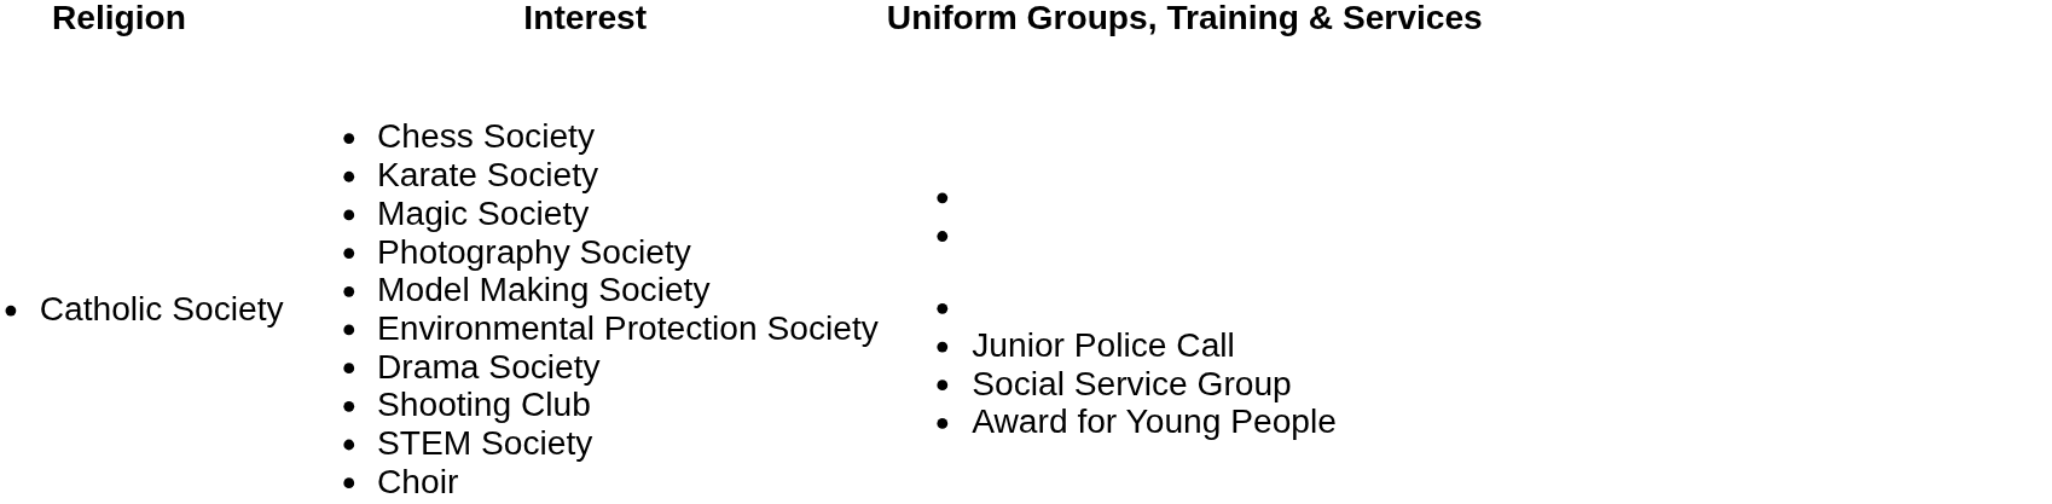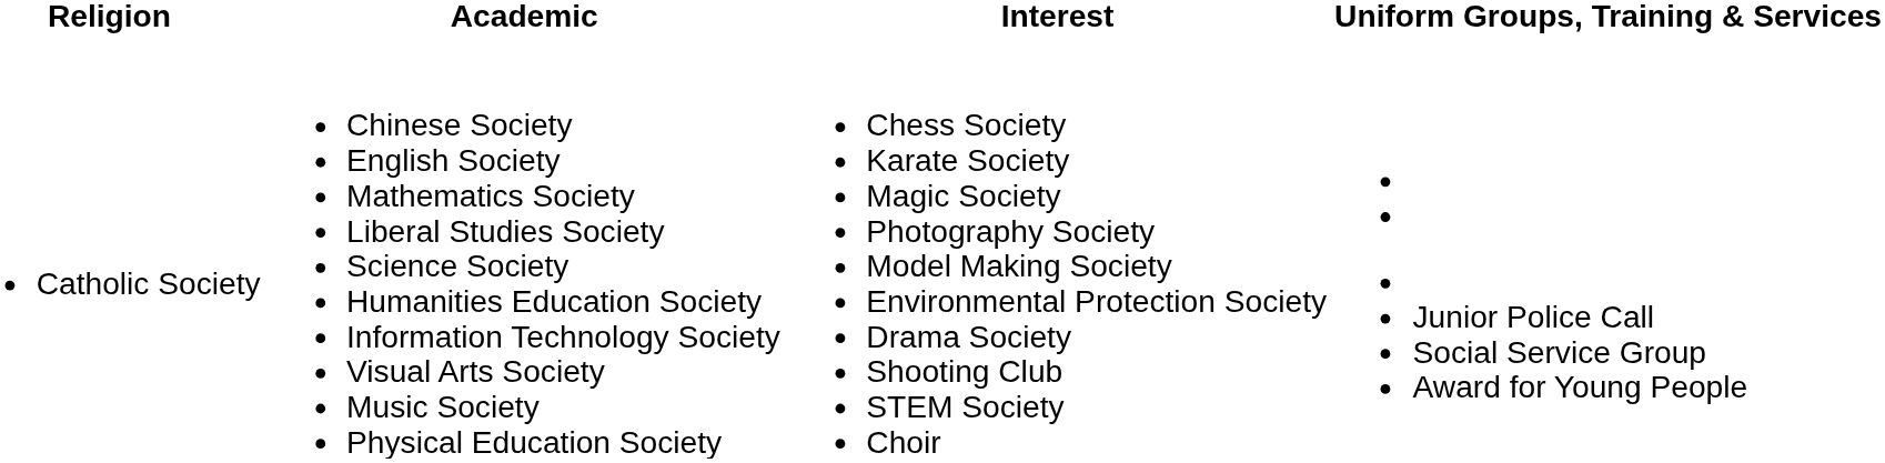 <table>
 <tr>
 <th>Religion</th>
+<th>Academic</th>
 <th>Interest</th>
 <th>Uniform Groups, Training & Services</th>
 </tr>
 <tr>
 <td><br><ul><li>Catholic Society</li></ul></td>
+<td><br><ul><li>Chinese Society</li><li>English Society</li><li>Mathematics Society</li><li>Liberal Studies Society</li><li>Science Society</li><li>Humanities Education Society</li><li>Information Technology Society</li><li>Visual Arts Society</li><li>Music Society</li><li>Physical Education Society</li></ul></td>
 <td><br><ul><li>Chess Society</li><li>Karate Society</li><li>Magic Society</li><li>Photography Society</li><li>Model Making Society</li><li>Environmental Protection Society</li><li>Drama Society</li><li>Shooting Club</li><li>STEM Society</li><li>Choir</li></ul></td>
 <td><br><ul><li> </li><li></li></ul><ul><li></li><li>Junior Police Call</li><li>Social Service Group</li><li>Award for Young People</li></ul></td>
 </tr>
 </table>
